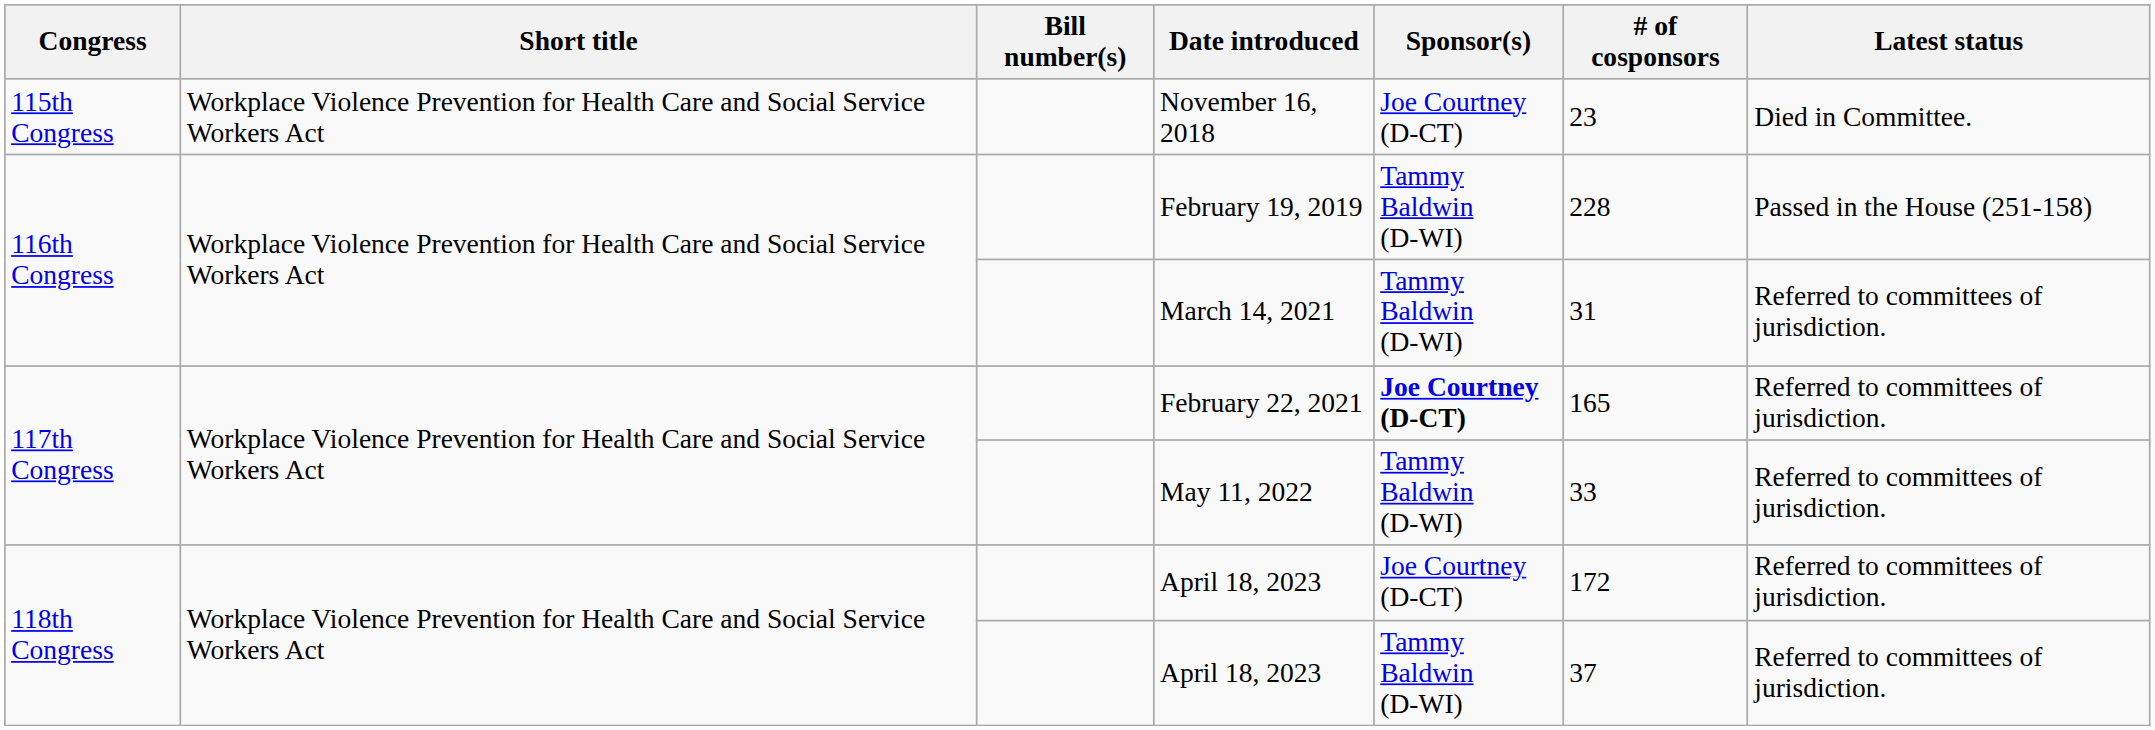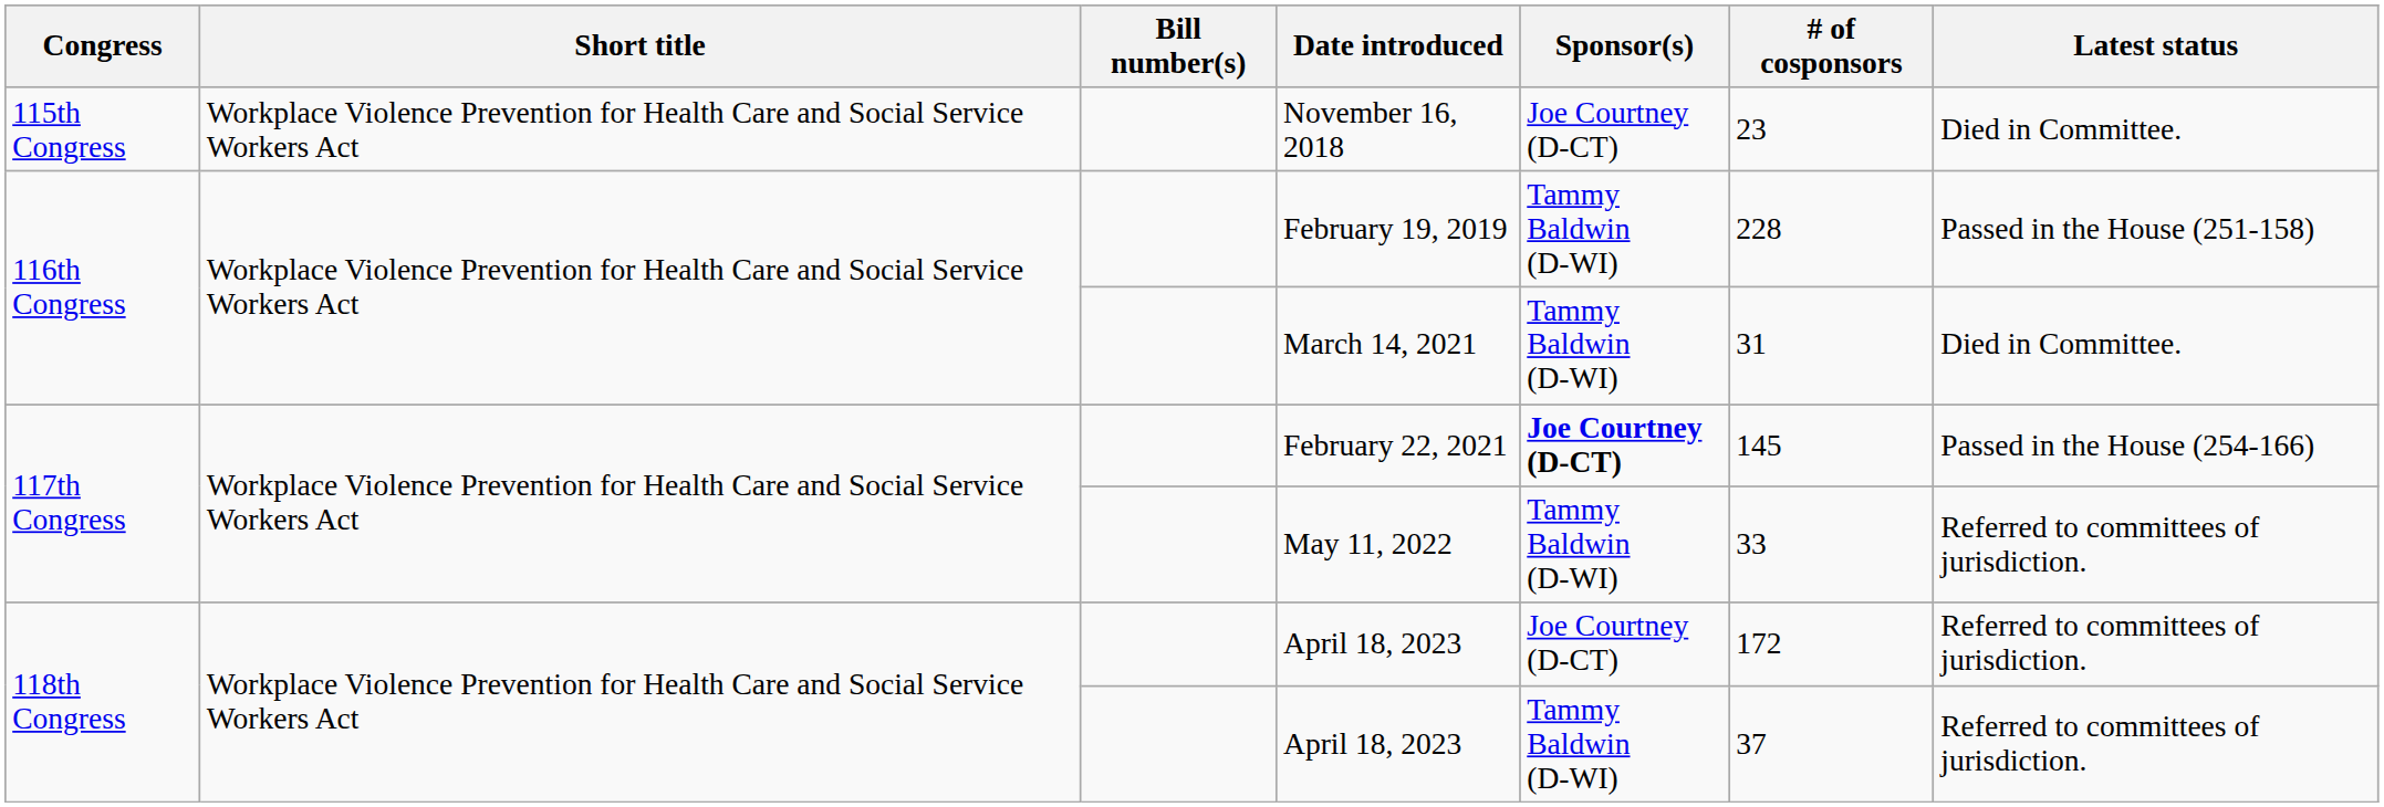 <table class="wikitable">
 <tr>
 <th>Congress</th>
 <th>Short title</th>
 <th>Bill number(s)</th>
 <th>Date introduced</th>
 <th>Sponsor(s)</th>
 <th># of cosponsors</th>
 <th>Latest status</th>
 </tr>
 <tr>
 <td><a href='#'>115th Congress</a></td>
 <td>Workplace Violence Prevention for Health Care and Social Service Workers Act</td>
 <td></td>
 <td>November 16, 2018</td>
 <td><a href='#'>Joe Courtney</a><br>(D-CT)</td>
 <td>23</td>
 <td>Died in Committee.</td>
 </tr>
 <tr>
 <td rowspan="2"><a href='#'>116th Congress</a></td>
 <td rowspan="2">Workplace Violence Prevention for Health Care and Social Service Workers Act</td>
 <td></td>
 <td>February 19, 2019</td>
 <td><a href='#'>Tammy Baldwin</a><br>(D-WI)</td>
 <td>228</td>
 <td>Passed in the House (251-158)</td>
 </tr>
 <tr>
 <td></td>
 <td>March 14, 2021</td>
 <td><a href='#'>Tammy Baldwin</a><br>(D-WI)</td>
 <td>31</td>
-<td>Referred to committees of jurisdiction.</td>
+<td>Died in Committee.</td>
 </tr>
 <tr>
 <td rowspan="2"><a href='#'>117th Congress</a></td>
 <td rowspan="2">Workplace Violence Prevention for Health Care and Social Service Workers Act</td>
 <td></td>
 <td>February 22, 2021</td>
 <td><strong><a href='#'>Joe Courtney</a><br>(D-CT)</strong></td>
-<td>165</td>
-<td>Referred to committees of jurisdiction.</td>
+<td>145</td>
+<td>Passed in the House (254-166)</td>
 </tr>
 <tr>
 <td></td>
 <td>May 11, 2022</td>
 <td><a href='#'>Tammy Baldwin</a><br>(D-WI)</td>
 <td>33</td>
 <td>Referred to committees of jurisdiction.</td>
 </tr>
 <tr>
 <td rowspan="2"><a href='#'>118th Congress</a></td>
 <td rowspan="2">Workplace Violence Prevention for Health Care and Social Service Workers Act</td>
 <td></td>
 <td>April 18, 2023</td>
 <td><a href='#'>Joe Courtney</a><br>(D-CT)</td>
 <td>172</td>
 <td>Referred to committees of jurisdiction.</td>
 </tr>
 <tr>
 <td></td>
 <td>April 18, 2023</td>
 <td><a href='#'>Tammy Baldwin</a><br>(D-WI)</td>
 <td>37</td>
 <td>Referred to committees of jurisdiction.</td>
 </tr>
 </table>
